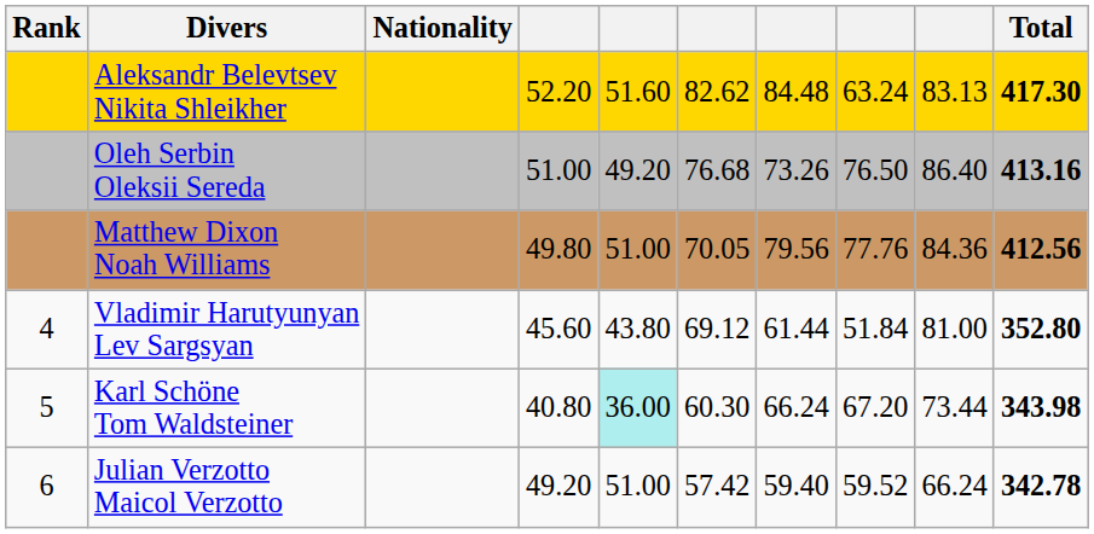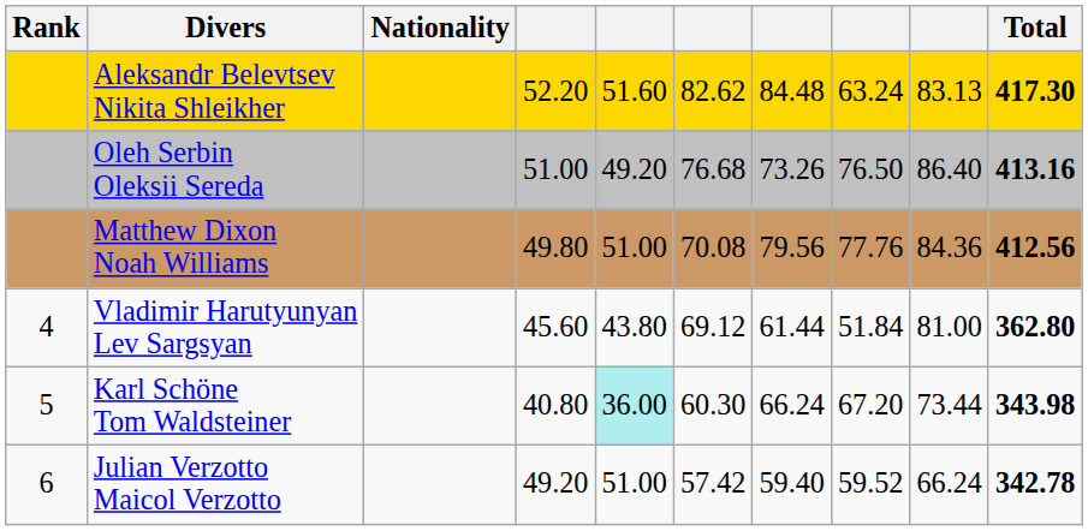 <table class="wikitable" style="text-align:center">
 <tr>
 <th>Rank</th>
 <th>Divers</th>
 <th>Nationality</th>
 <th></th>
 <th></th>
 <th></th>
 <th></th>
 <th></th>
 <th></th>
 <th>Total</th>
 </tr>
 <tr bgcolor=gold>
 <td></td>
 <td align=left><a href='#'>Aleksandr Belevtsev</a><br><a href='#'>Nikita Shleikher</a></td>
 <td align=left></td>
 <td>52.20</td>
 <td>51.60</td>
 <td>82.62</td>
 <td>84.48</td>
 <td>63.24</td>
 <td>83.13</td>
 <td><strong>417.30</strong></td>
 </tr>
 <tr bgcolor=silver>
 <td></td>
 <td align=left><a href='#'>Oleh Serbin</a><br><a href='#'>Oleksii Sereda</a></td>
 <td align=left></td>
 <td>51.00</td>
 <td>49.20</td>
 <td>76.68</td>
 <td>73.26</td>
 <td>76.50</td>
 <td>86.40</td>
 <td><strong>413.16</strong></td>
 </tr>
 <tr bgcolor=CC9966>
 <td></td>
 <td align=left><a href='#'>Matthew Dixon</a><br><a href='#'>Noah Williams</a></td>
 <td align=left></td>
 <td>49.80</td>
 <td>51.00</td>
-<td>70.05</td>
+<td>70.08</td>
 <td>79.56</td>
 <td>77.76</td>
 <td>84.36</td>
 <td><strong>412.56</strong></td>
 </tr>
 <tr>
 <td>4</td>
 <td align=left><a href='#'>Vladimir Harutyunyan</a><br><a href='#'>Lev Sargsyan</a></td>
 <td align=left></td>
 <td>45.60</td>
 <td>43.80</td>
 <td>69.12</td>
 <td>61.44</td>
 <td>51.84</td>
 <td>81.00</td>
-<td><strong>352.80</strong></td>
+<td><strong>362.80</strong></td>
 </tr>
 <tr>
 <td>5</td>
 <td align=left><a href='#'>Karl Schöne</a><br><a href='#'>Tom Waldsteiner</a></td>
 <td align=left></td>
 <td>40.80</td>
 <td style="background: paleturquoise;">36.00</td>
 <td>60.30</td>
 <td>66.24</td>
 <td>67.20</td>
 <td>73.44</td>
 <td><strong>343.98</strong></td>
 </tr>
 <tr>
 <td>6</td>
 <td align=left><a href='#'>Julian Verzotto</a><br><a href='#'>Maicol Verzotto</a></td>
 <td align=left></td>
 <td>49.20</td>
 <td>51.00</td>
 <td>57.42</td>
 <td>59.40</td>
 <td>59.52</td>
 <td>66.24</td>
 <td><strong>342.78</strong></td>
 </tr>
 </table>
